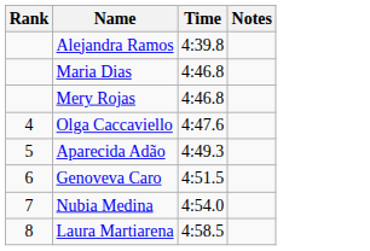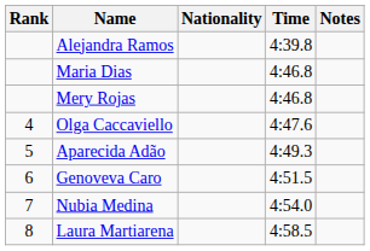 <table class="wikitable sortable" style="text-align:center">
 <tr>
 <th>Rank</th>
 <th>Name</th>
+<th>Nationality</th>
 <th>Time</th>
 <th>Notes</th>
 </tr>
 <tr>
 <td></td>
 <td align=left><a href='#'>Alejandra Ramos</a></td>
+<td align=left></td>
 <td>4:39.8</td>
 <td></td>
 </tr>
 <tr>
 <td></td>
 <td align=left><a href='#'>Maria Dias</a></td>
+<td align=left></td>
 <td>4:46.8</td>
 <td></td>
 </tr>
 <tr>
 <td></td>
 <td align=left><a href='#'>Mery Rojas</a></td>
+<td align=left></td>
 <td>4:46.8</td>
 <td></td>
 </tr>
 <tr>
 <td>4</td>
 <td align=left><a href='#'>Olga Caccaviello</a></td>
+<td align=left></td>
 <td>4:47.6</td>
 <td></td>
 </tr>
 <tr>
 <td>5</td>
 <td align=left><a href='#'>Aparecida Adão</a></td>
+<td align=left></td>
 <td>4:49.3</td>
 <td></td>
 </tr>
 <tr>
 <td>6</td>
 <td align=left><a href='#'>Genoveva Caro</a></td>
+<td align=left></td>
 <td>4:51.5</td>
 <td></td>
 </tr>
 <tr>
 <td>7</td>
 <td align=left><a href='#'>Nubia Medina</a></td>
+<td align=left></td>
 <td>4:54.0</td>
 <td></td>
 </tr>
 <tr>
 <td>8</td>
 <td align=left><a href='#'>Laura Martiarena</a></td>
+<td align=left></td>
 <td>4:58.5</td>
 <td></td>
 </tr>
 </table>
